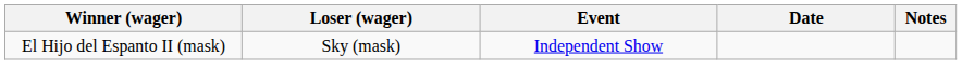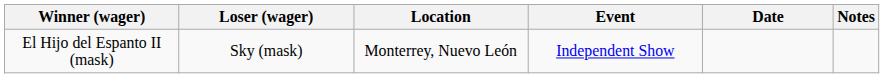 <table class="wikitable" width=100%>
 <tr>
 <th width=20%>Winner (wager)</th>
 <th width=20%>Loser (wager)</th>
+<th width=20%>Location</th>
 <th width=20%>Event</th>
 <th width=15%>Date</th>
 <th width=5%>Notes</th>
 </tr>
 <tr align="center">
 <td>El Hijo del Espanto II (mask)</td>
 <td>Sky (mask)</td>
+<td>Monterrey, Nuevo León</td>
 <td><a href='#'>Independent Show</a></td>
 <td></td>
 <td></td>
 </tr>
 </table>
